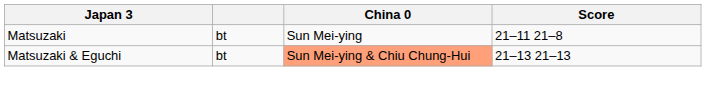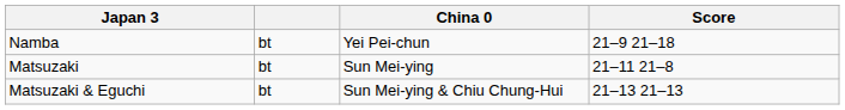 <table class="wikitable">
 <tr>
 <th width=250> Japan 3</th>
 <th width=80></th>
 <th width=250> China 0</th>
 <th width=250>Score</th>
+</tr>
+<tr>
+<td>Namba</td>
+<td>bt</td>
+<td>Yei Pei-chun</td>
+<td>21–9 21–18</td>
 </tr>
 <tr>
 <td>Matsuzaki</td>
 <td>bt</td>
 <td>Sun Mei-ying</td>
 <td>21–11 21–8</td>
 </tr>
 <tr>
 <td>Matsuzaki & Eguchi</td>
 <td>bt</td>
-<td style="background: lightsalmon;">Sun Mei-ying & Chiu Chung-Hui</td>
+<td>Sun Mei-ying & Chiu Chung-Hui</td>
 <td>21–13 21–13</td>
 </tr>
 </table>
